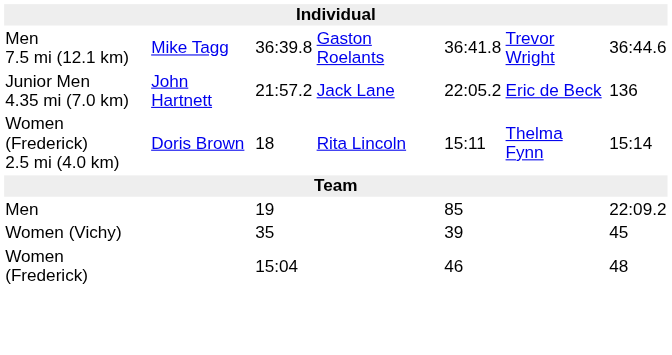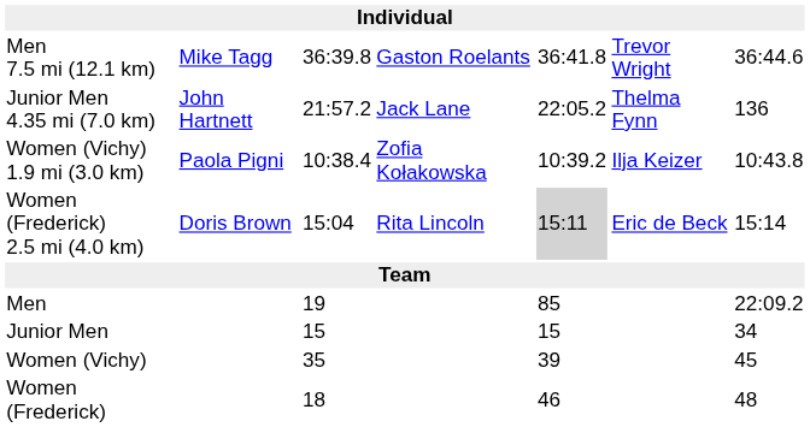 <table>
 <tr>
 <td colspan=7 bgcolor=#eeeeee style=text-align:center;><strong>Individual</strong></td>
 </tr>
 <tr>
 <td>Men<br>7.5 mi (12.1 km)</td>
 <td><a href='#'>Mike Tagg</a><br></td>
 <td>36:39.8</td>
 <td><a href='#'>Gaston Roelants</a><br></td>
 <td>36:41.8</td>
 <td><a href='#'>Trevor Wright</a><br></td>
 <td>36:44.6</td>
 </tr>
 <tr>
 <td>Junior Men<br>4.35 mi (7.0 km)</td>
 <td><a href='#'>John Hartnett</a><br></td>
 <td>21:57.2</td>
 <td><a href='#'>Jack Lane</a><br></td>
 <td>22:05.2</td>
-<td><a href='#'>Eric de Beck</a><br></td>
+<td><a href='#'>Thelma Fynn</a><br></td>
 <td>136</td>
+</tr>
+<tr>
+<td>Women (Vichy)<br>1.9 mi (3.0 km)</td>
+<td><a href='#'>Paola Pigni</a><br></td>
+<td>10:38.4</td>
+<td><a href='#'>Zofia Kołakowska</a><br></td>
+<td>10:39.2</td>
+<td><a href='#'>Ilja Keizer</a><br></td>
+<td>10:43.8</td>
 </tr>
 <tr>
 <td>Women (Frederick)<br>2.5 mi (4.0 km)</td>
 <td><a href='#'>Doris Brown</a><br></td>
-<td>18</td>
+<td>15:04</td>
 <td><a href='#'>Rita Lincoln</a><br></td>
-<td>15:11</td>
-<td><a href='#'>Thelma Fynn</a><br></td>
+<td style="background: lightgrey;">15:11</td>
+<td><a href='#'>Eric de Beck</a><br></td>
 <td>15:14</td>
 </tr>
 <tr>
 <td colspan=7 bgcolor=#eeeeee style=text-align:center;><strong>Team</strong></td>
 </tr>
 <tr>
 <td>Men</td>
 <td></td>
 <td>19</td>
 <td></td>
 <td>85</td>
 <td></td>
 <td>22:09.2</td>
 </tr>
 <tr>
+<td>Junior Men</td>
+<td></td>
+<td>15</td>
+<td></td>
+<td>15</td>
+<td></td>
+<td>34</td>
+</tr>
+<tr>
 <td>Women (Vichy)</td>
 <td></td>
 <td>35</td>
 <td></td>
 <td>39</td>
 <td></td>
 <td>45</td>
 </tr>
 <tr>
 <td>Women (Frederick)</td>
 <td></td>
-<td>15:04</td>
+<td>18</td>
 <td></td>
 <td>46</td>
 <td></td>
 <td>48</td>
 </tr>
 </table>
